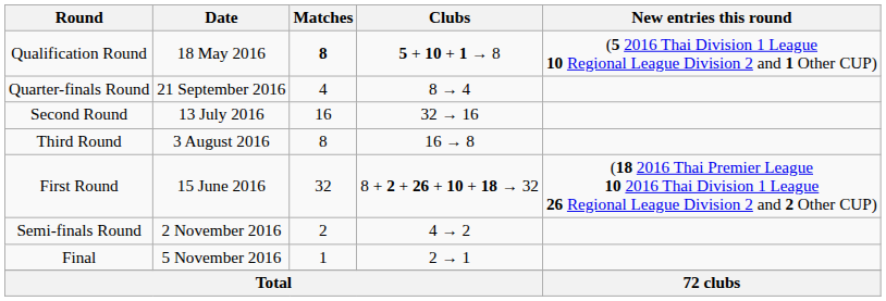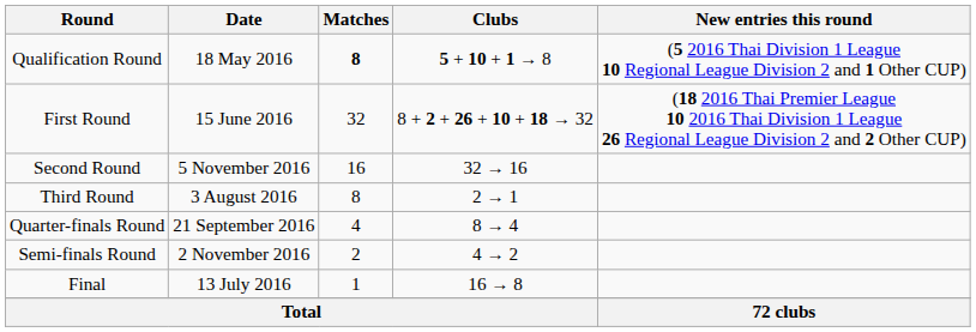 <table class="wikitable">
 <tr>
 <th>Round</th>
 <th>Date</th>
 <th>Matches</th>
 <th>Clubs</th>
 <th>New entries this round</th>
 </tr>
 <tr align=center>
 <td>Qualification Round</td>
 <td>18 May 2016</td>
 <td><strong>8</strong></td>
 <td><strong>5</strong> + <strong>10</strong> + <strong>1</strong> → 8</td>
 <td>(<strong>5</strong> <a href='#'>2016 Thai Division 1 League</a><br> <strong>10</strong> <a href='#'>Regional League Division 2</a> and <strong>1</strong> Other CUP)</td>
 </tr>
 <tr align=center>
-<td>Quarter-finals Round</td>
-<td>21 September 2016</td>
-<td>4</td>
-<td>8 → 4</td>
-<td></td>
+<td>First Round</td>
+<td>15 June 2016</td>
+<td>32</td>
+<td>8 + <strong>2</strong> + <strong>26</strong> + <strong>10</strong> + <strong>18</strong>  → 32</td>
+<td>(<strong>18</strong> <a href='#'>2016 Thai Premier League</a><br> <strong>10</strong> <a href='#'>2016 Thai Division 1 League</a><br> <strong>26</strong> <a href='#'>Regional League Division 2</a> and <strong>2</strong> Other CUP)</td>
 </tr>
 <tr align=center>
 <td>Second Round</td>
-<td>13 July 2016</td>
+<td>5 November 2016</td>
 <td>16</td>
 <td>32 → 16</td>
 <td></td>
 </tr>
 <tr align=center>
 <td>Third Round</td>
 <td>3 August 2016</td>
 <td>8</td>
-<td>16 → 8</td>
+<td>2 → 1</td>
 <td></td>
 </tr>
 <tr align=center>
-<td>First Round</td>
-<td>15 June 2016</td>
-<td>32</td>
-<td>8 + <strong>2</strong> + <strong>26</strong> + <strong>10</strong> + <strong>18</strong>  → 32</td>
-<td>(<strong>18</strong> <a href='#'>2016 Thai Premier League</a><br> <strong>10</strong> <a href='#'>2016 Thai Division 1 League</a><br> <strong>26</strong> <a href='#'>Regional League Division 2</a> and <strong>2</strong> Other CUP)</td>
+<td>Quarter-finals Round</td>
+<td>21 September 2016</td>
+<td>4</td>
+<td>8 → 4</td>
+<td></td>
 </tr>
 <tr align=center>
 <td>Semi-finals Round</td>
 <td>2 November 2016</td>
 <td>2</td>
 <td>4 → 2</td>
 <td></td>
 </tr>
 <tr align=center>
 <td>Final</td>
-<td>5 November 2016</td>
+<td>13 July 2016</td>
 <td>1</td>
-<td>2 → 1</td>
+<td>16 → 8</td>
 <td></td>
 </tr>
 <tr align=left|>
 </tr>
 <tr>
 <th colspan=4>Total</th>
 <th>72 clubs</th>
 </tr>
 </table>
